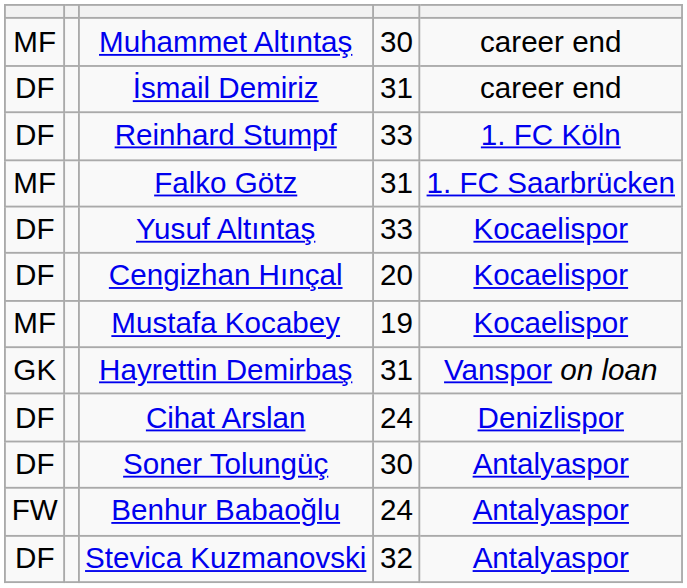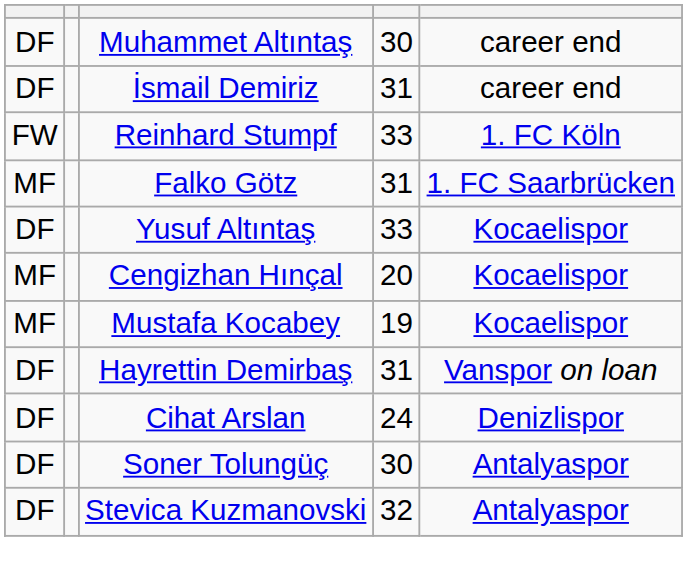 <table class="wikitable sortable" style="text-align: center">
 <tr>
 <th></th>
 <th></th>
 <th></th>
 <th></th>
 <th></th>
 </tr>
 <tr>
-<td>MF</td>
+<td>DF</td>
 <td></td>
 <td><a href='#'>Muhammet Altıntaş</a></td>
 <td>30</td>
 <td>career end</td>
 </tr>
 <tr>
 <td>DF</td>
 <td></td>
 <td><a href='#'>İsmail Demiriz</a></td>
 <td>31</td>
 <td>career end</td>
 </tr>
 <tr>
-<td>DF</td>
+<td>FW</td>
 <td></td>
 <td><a href='#'>Reinhard Stumpf</a></td>
 <td>33</td>
 <td><a href='#'>1. FC Köln</a></td>
 </tr>
 <tr>
 <td>MF</td>
 <td></td>
 <td><a href='#'>Falko Götz</a></td>
 <td>31</td>
 <td><a href='#'>1. FC Saarbrücken</a></td>
 </tr>
 <tr>
 <td>DF</td>
 <td></td>
 <td><a href='#'>Yusuf Altıntaş</a></td>
 <td>33</td>
 <td><a href='#'>Kocaelispor</a></td>
 </tr>
 <tr>
-<td>DF</td>
+<td>MF</td>
 <td></td>
 <td><a href='#'>Cengizhan Hınçal</a></td>
 <td>20</td>
 <td><a href='#'>Kocaelispor</a></td>
 </tr>
 <tr>
 <td>MF</td>
 <td></td>
 <td><a href='#'>Mustafa Kocabey</a></td>
 <td>19</td>
 <td><a href='#'>Kocaelispor</a></td>
 </tr>
 <tr>
-<td>GK</td>
+<td>DF</td>
 <td></td>
 <td><a href='#'>Hayrettin Demirbaş</a></td>
 <td>31</td>
 <td><a href='#'>Vanspor</a> <em>on loan</em></td>
 </tr>
 <tr>
 <td>DF</td>
 <td></td>
 <td><a href='#'>Cihat Arslan</a></td>
 <td>24</td>
 <td><a href='#'>Denizlispor</a></td>
 </tr>
 <tr>
 <td>DF</td>
 <td></td>
 <td><a href='#'>Soner Tolungüç</a></td>
 <td>30</td>
 <td><a href='#'>Antalyaspor</a></td>
 </tr>
 <tr>
-<td>FW</td>
-<td></td>
-<td><a href='#'>Benhur Babaoğlu</a></td>
-<td>24</td>
-<td><a href='#'>Antalyaspor</a></td>
-</tr>
-<tr>
 <td>DF</td>
 <td></td>
 <td><a href='#'>Stevica Kuzmanovski</a></td>
 <td>32</td>
 <td><a href='#'>Antalyaspor</a></td>
 </tr>
 </table>
